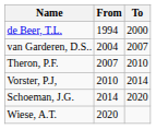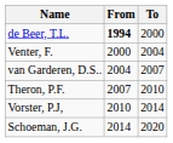 <table class="sortable wikitable">
 <tr>
 <th align=center>Name</th>
 <th align=center>From</th>
 <th align=center>To</th>
 </tr>
 <tr>
 <td><a href='#'>de Beer, T.L.</a></td>
-<td>1994</td>
+<td><strong>1994</strong></td>
 <td>2000</td>
+</tr>
+<tr>
+<td>Venter, F.</td>
+<td>2000</td>
+<td>2004</td>
 </tr>
 <tr>
 <td>van Garderen, D.S..</td>
 <td>2004</td>
 <td>2007</td>
 </tr>
 <tr>
 <td>Theron, P.F.</td>
 <td>2007</td>
 <td>2010</td>
 </tr>
 <tr>
 <td>Vorster, P.J,</td>
 <td>2010</td>
 <td>2014</td>
 </tr>
 <tr>
 <td>Schoeman, J.G.</td>
 <td>2014</td>
 <td>2020</td>
 </tr>
-<tr>
-<td>Wiese, A.T.</td>
-<td>2020</td>
-<td></td>
-</tr>
 </table>
